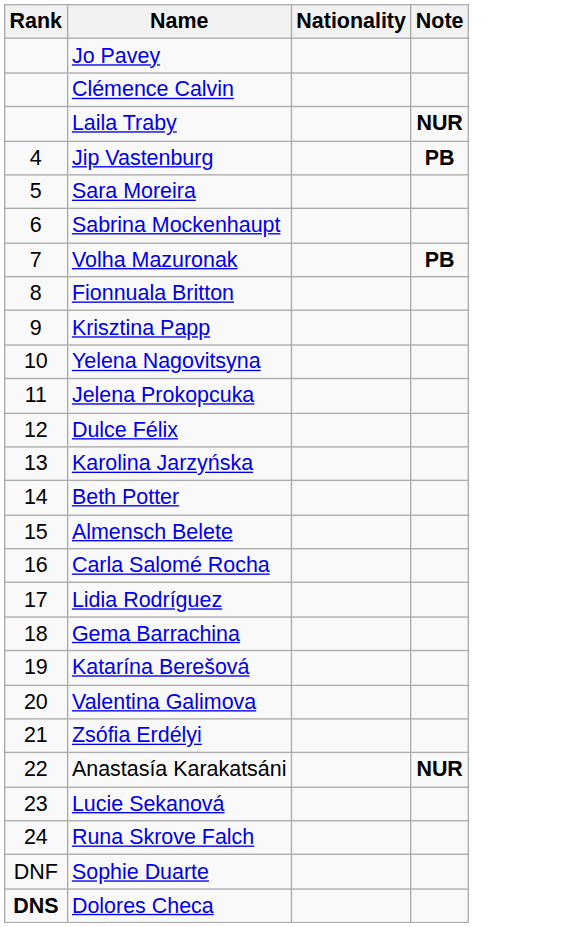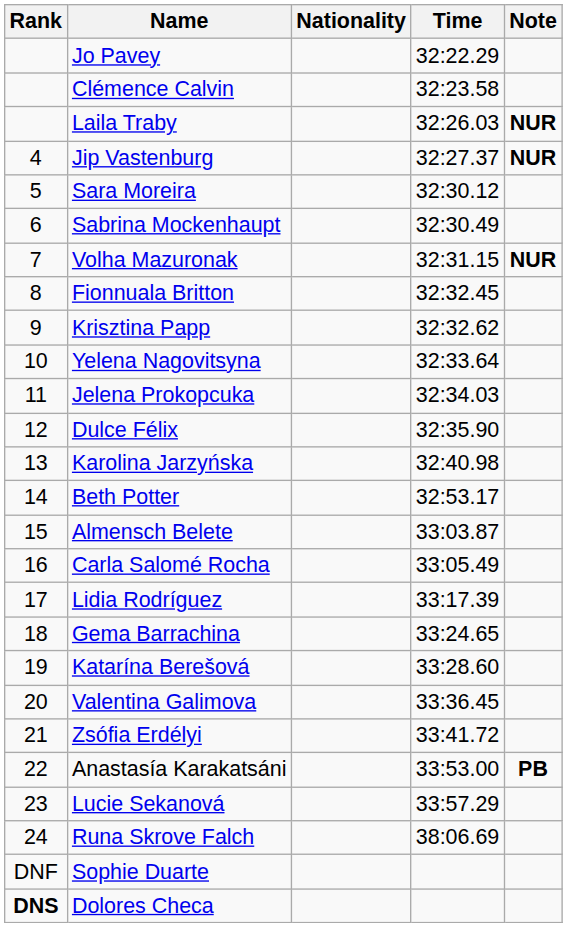 <table class="wikitable sortable" style="text-align:center">
 <tr>
 <th>Rank</th>
 <th>Name</th>
 <th>Nationality</th>
+<th>Time</th>
 <th>Note</th>
 </tr>
 <tr>
 <td></td>
 <td align=left><a href='#'>Jo Pavey</a></td>
 <td align=left></td>
+<td>32:22.29</td>
 <td></td>
 </tr>
 <tr>
 <td></td>
 <td align=left><a href='#'>Clémence Calvin</a></td>
 <td align=left></td>
+<td>32:23.58</td>
 <td></td>
 </tr>
 <tr>
 <td></td>
 <td align=left><a href='#'>Laila Traby</a></td>
 <td align=left></td>
+<td>32:26.03</td>
 <td><strong>NUR</strong></td>
 </tr>
 <tr>
 <td>4</td>
 <td align=left><a href='#'>Jip Vastenburg</a></td>
 <td align=left></td>
-<td><strong>PB</strong></td>
+<td>32:27.37</td>
+<td><strong>NUR</strong></td>
 </tr>
 <tr>
 <td>5</td>
 <td align=left><a href='#'>Sara Moreira</a></td>
 <td align=left></td>
+<td>32:30.12</td>
 <td></td>
 </tr>
 <tr>
 <td>6</td>
 <td align=left><a href='#'>Sabrina Mockenhaupt</a></td>
 <td align=left></td>
+<td>32:30.49</td>
 <td></td>
 </tr>
 <tr>
 <td>7</td>
 <td align=left><a href='#'>Volha Mazuronak</a></td>
 <td align=left></td>
-<td><strong>PB</strong></td>
+<td>32:31.15</td>
+<td><strong>NUR</strong></td>
 </tr>
 <tr>
 <td>8</td>
 <td align=left><a href='#'>Fionnuala Britton</a></td>
 <td align=left></td>
+<td>32:32.45</td>
 <td></td>
 </tr>
 <tr>
 <td>9</td>
 <td align=left><a href='#'>Krisztina Papp</a></td>
 <td align=left></td>
+<td>32:32.62</td>
 <td></td>
 </tr>
 <tr>
 <td>10</td>
 <td align=left><a href='#'>Yelena Nagovitsyna</a></td>
 <td align=left></td>
+<td>32:33.64</td>
 <td></td>
 </tr>
 <tr>
 <td>11</td>
 <td align=left><a href='#'>Jelena Prokopcuka</a></td>
 <td align=left></td>
+<td>32:34.03</td>
 <td></td>
 </tr>
 <tr>
 <td>12</td>
 <td align=left><a href='#'>Dulce Félix</a></td>
 <td align=left></td>
+<td>32:35.90</td>
 <td></td>
 </tr>
 <tr>
 <td>13</td>
 <td align=left><a href='#'>Karolina Jarzyńska</a></td>
 <td align=left></td>
+<td>32:40.98</td>
 <td></td>
 </tr>
 <tr>
 <td>14</td>
 <td align=left><a href='#'>Beth Potter</a></td>
 <td align=left></td>
+<td>32:53.17</td>
 <td></td>
 </tr>
 <tr>
 <td>15</td>
 <td align=left><a href='#'>Almensch Belete</a></td>
 <td align=left></td>
+<td>33:03.87</td>
 <td></td>
 </tr>
 <tr>
 <td>16</td>
 <td align=left><a href='#'>Carla Salomé Rocha</a></td>
 <td align=left></td>
+<td>33:05.49</td>
 <td></td>
 </tr>
 <tr>
 <td>17</td>
 <td align=left><a href='#'>Lidia Rodríguez</a></td>
 <td align=left></td>
+<td>33:17.39</td>
 <td></td>
 </tr>
 <tr>
 <td>18</td>
 <td align=left><a href='#'>Gema Barrachina</a></td>
 <td align=left></td>
+<td>33:24.65</td>
 <td></td>
 </tr>
 <tr>
 <td>19</td>
 <td align=left><a href='#'>Katarína Berešová</a></td>
 <td align=left></td>
+<td>33:28.60</td>
 <td></td>
 </tr>
 <tr>
 <td>20</td>
 <td align=left><a href='#'>Valentina Galimova</a></td>
 <td align=left></td>
+<td>33:36.45</td>
 <td></td>
 </tr>
 <tr>
 <td>21</td>
 <td align=left><a href='#'>Zsófia Erdélyi</a></td>
 <td align=left></td>
+<td>33:41.72</td>
 <td></td>
 </tr>
 <tr>
 <td>22</td>
 <td align=left>Anastasía Karakatsáni</td>
 <td align=left></td>
-<td><strong>NUR</strong></td>
+<td>33:53.00</td>
+<td><strong>PB</strong></td>
 </tr>
 <tr>
 <td>23</td>
 <td align=left><a href='#'>Lucie Sekanová</a></td>
 <td align=left></td>
+<td>33:57.29</td>
 <td></td>
 </tr>
 <tr>
 <td>24</td>
 <td align=left><a href='#'>Runa Skrove Falch</a></td>
 <td align=left></td>
+<td>38:06.69</td>
 <td></td>
 </tr>
 <tr>
 <td>DNF</td>
 <td align=left><a href='#'>Sophie Duarte</a></td>
 <td align=left></td>
 <td></td>
+<td></td>
 </tr>
 <tr>
 <td><strong>DNS</strong></td>
 <td align=left><a href='#'>Dolores Checa</a></td>
 <td align=left></td>
 <td></td>
+<td></td>
 </tr>
 </table>
